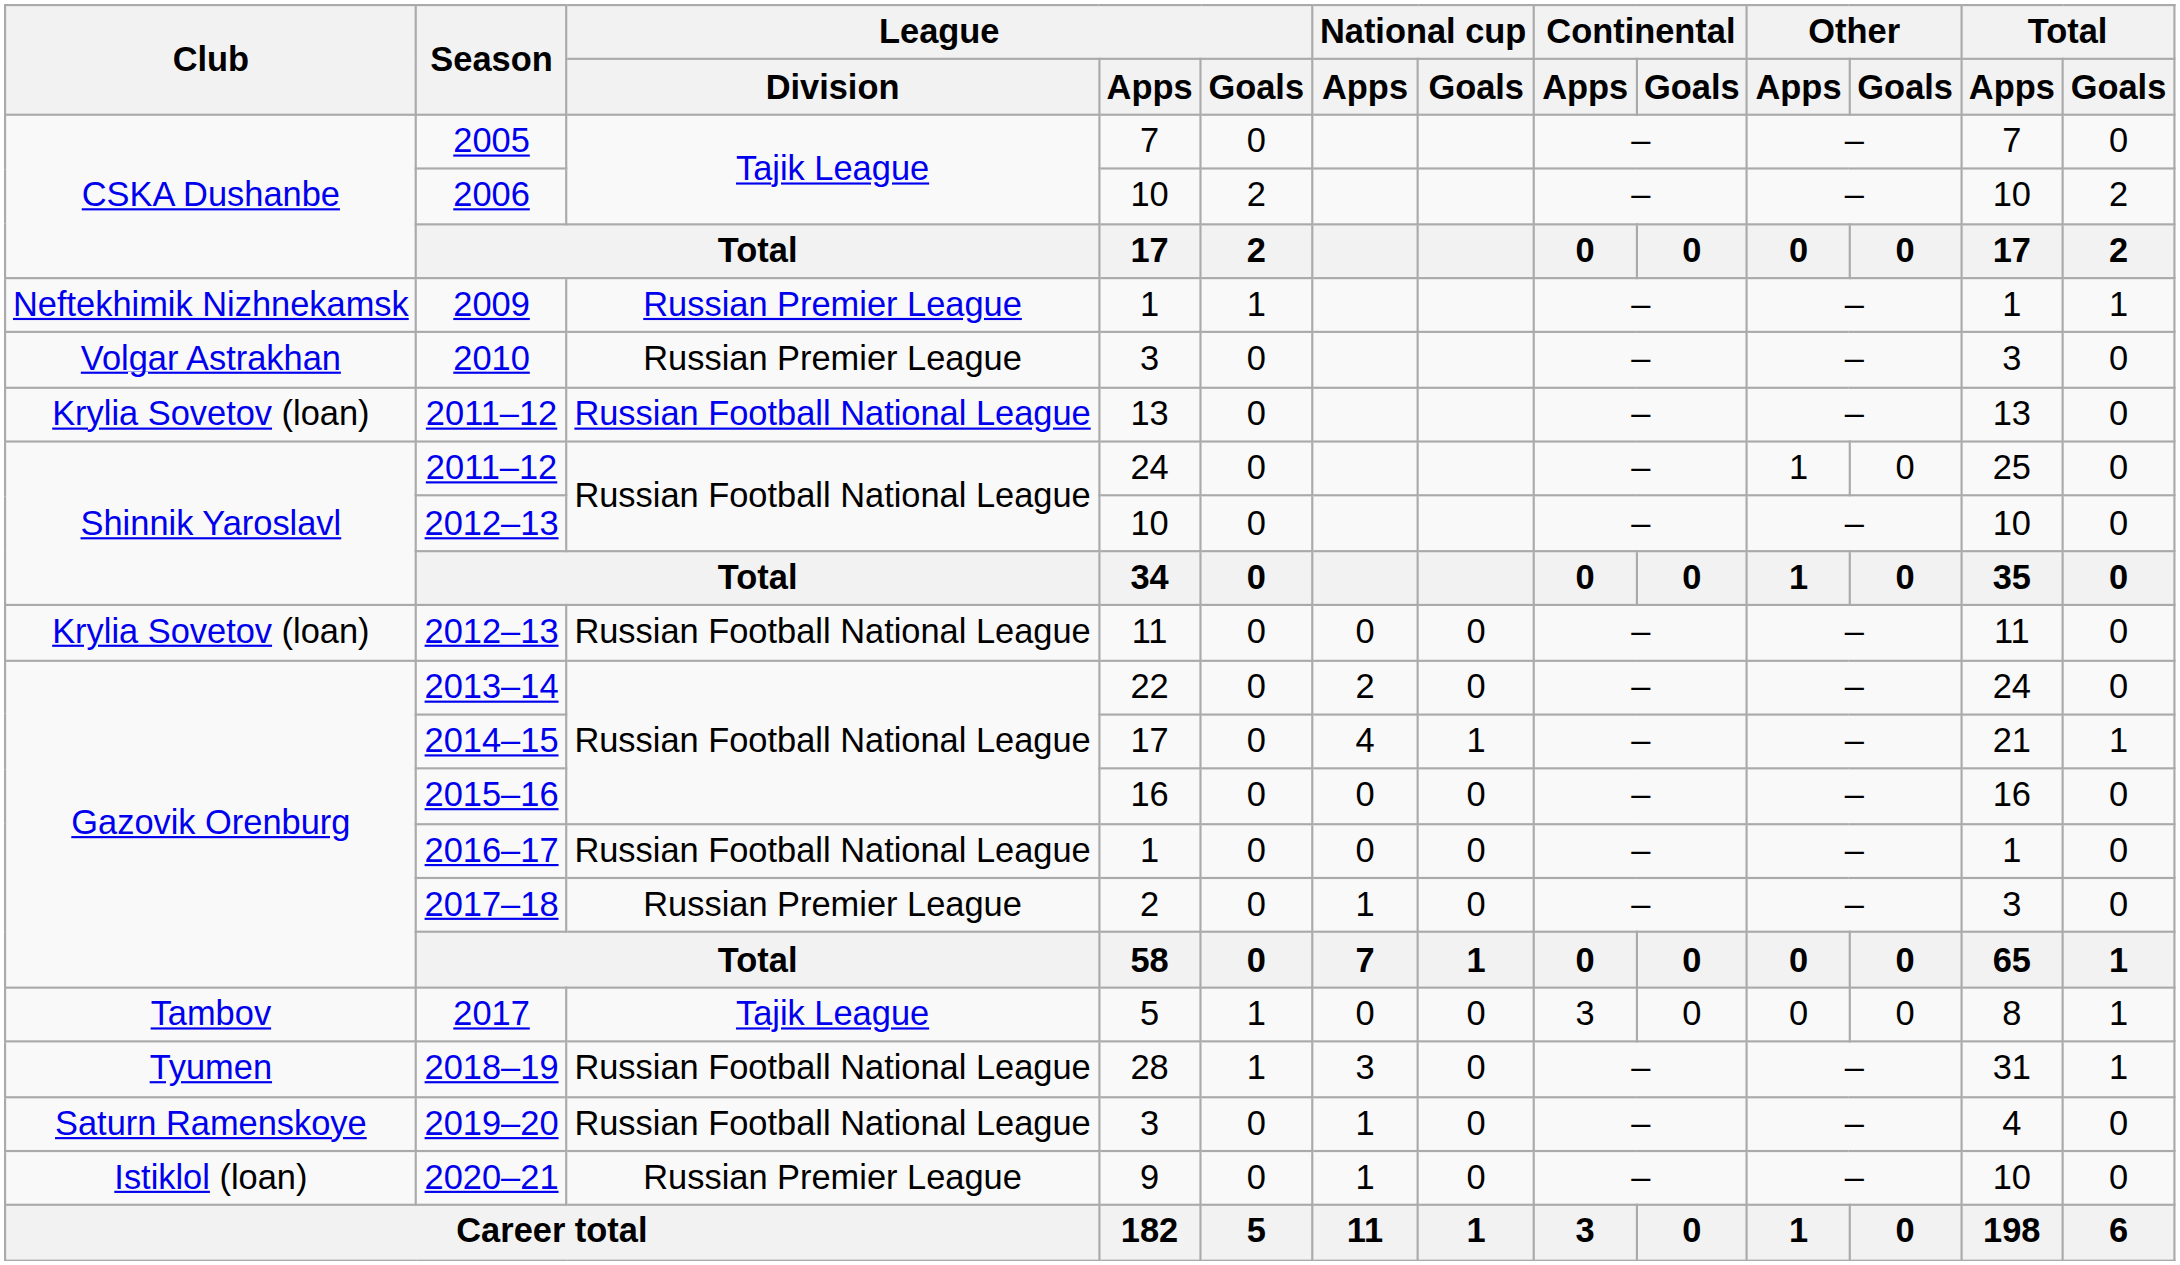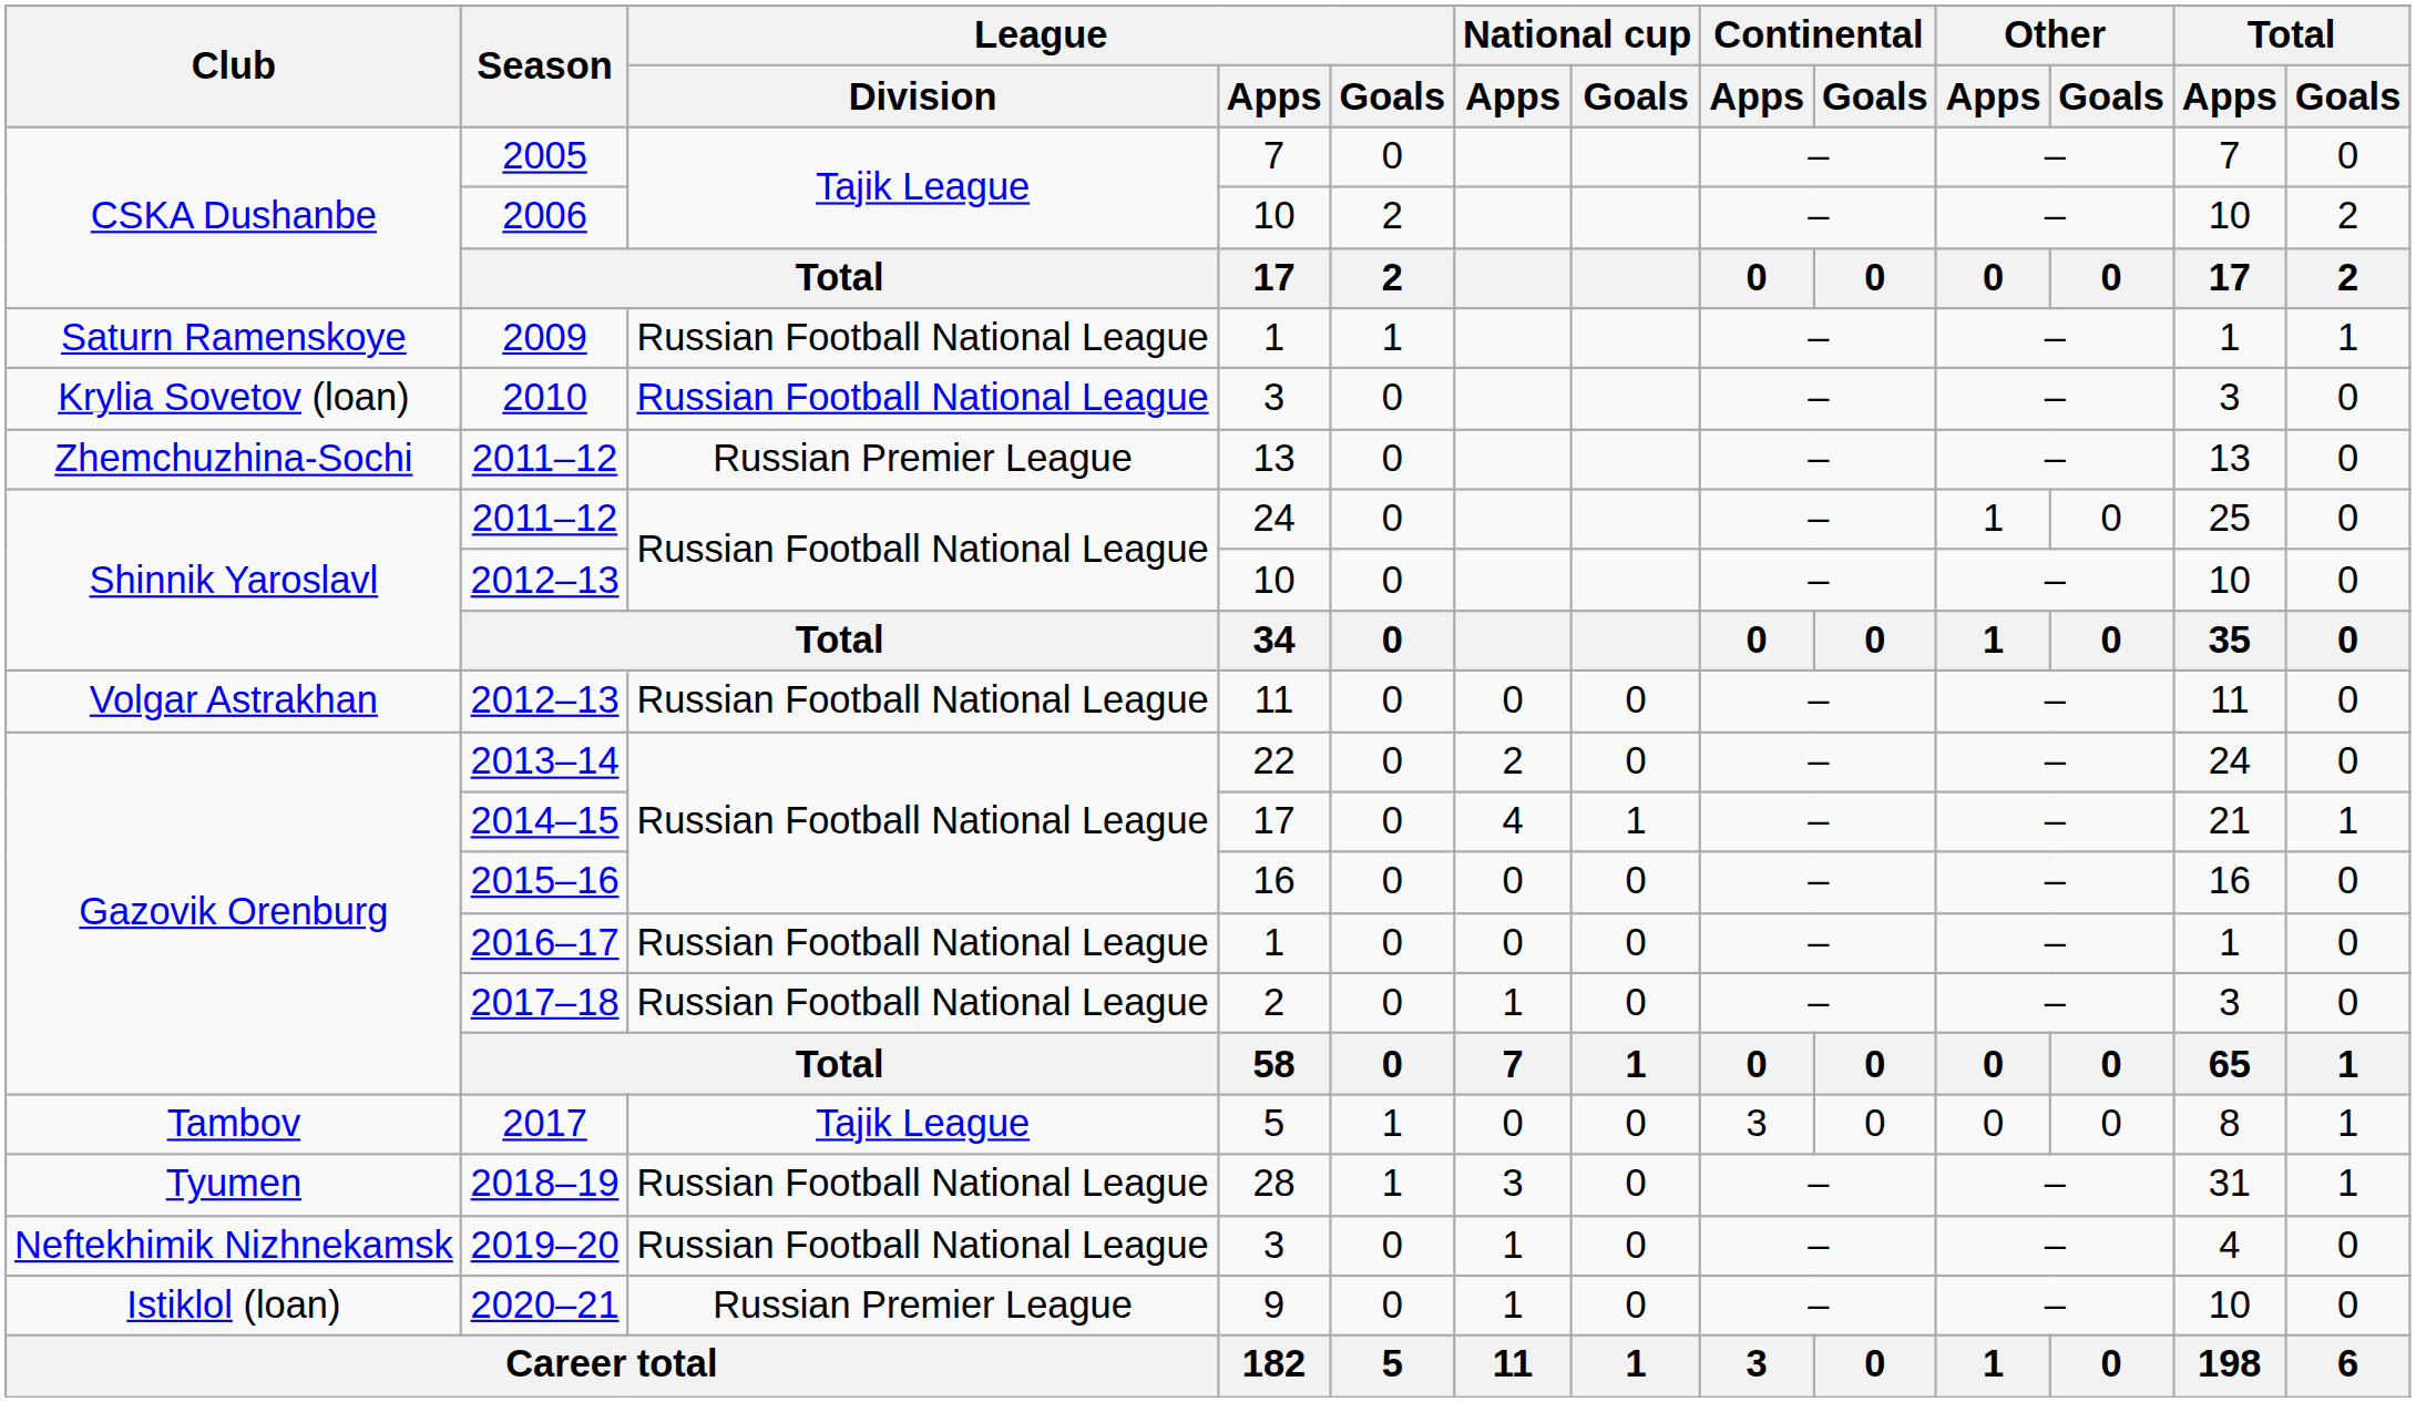 <table class="wikitable" style="text-align:center">
 <tr>
 <th rowspan="2">Club</th>
 <th rowspan="2">Season</th>
 <th colspan="3">League</th>
 <th colspan="2">National cup</th>
 <th colspan="2">Continental</th>
 <th colspan="2">Other</th>
 <th colspan="2">Total</th>
 </tr>
 <tr>
 <th>Division</th>
 <th>Apps</th>
 <th>Goals</th>
 <th>Apps</th>
 <th>Goals</th>
 <th>Apps</th>
 <th>Goals</th>
 <th>Apps</th>
 <th>Goals</th>
 <th>Apps</th>
 <th>Goals</th>
 </tr>
 <tr>
 <td rowspan="3"><a href='#'>CSKA Dushanbe</a></td>
 <td><a href='#'>2005</a></td>
 <td rowspan="2"><a href='#'>Tajik League</a></td>
 <td>7</td>
 <td>0</td>
 <td></td>
 <td></td>
 <td colspan="2">–</td>
 <td colspan="2">–</td>
 <td>7</td>
 <td>0</td>
 </tr>
 <tr>
 <td><a href='#'>2006</a></td>
 <td>10</td>
 <td>2</td>
 <td></td>
 <td></td>
 <td colspan="2">–</td>
 <td colspan="2">–</td>
 <td>10</td>
 <td>2</td>
 </tr>
 <tr>
 <th colspan="2">Total</th>
 <th>17</th>
 <th>2</th>
 <th></th>
 <th></th>
 <th>0</th>
 <th>0</th>
 <th>0</th>
 <th>0</th>
 <th>17</th>
 <th>2</th>
 </tr>
 <tr>
-<td><a href='#'>Neftekhimik Nizhnekamsk</a></td>
+<td><a href='#'>Saturn Ramenskoye</a></td>
 <td><a href='#'>2009</a></td>
-<td><a href='#'>Russian Premier League</a></td>
+<td>Russian Football National League</td>
 <td>1</td>
 <td>1</td>
 <td></td>
 <td></td>
 <td colspan="2">–</td>
 <td colspan="2">–</td>
 <td>1</td>
 <td>1</td>
 </tr>
 <tr>
-<td><a href='#'>Volgar Astrakhan</a></td>
+<td><a href='#'>Krylia Sovetov</a> (loan)</td>
 <td><a href='#'>2010</a></td>
-<td>Russian Premier League</td>
+<td><a href='#'>Russian Football National League</a></td>
 <td>3</td>
 <td>0</td>
 <td></td>
 <td></td>
 <td colspan="2">–</td>
 <td colspan="2">–</td>
 <td>3</td>
 <td>0</td>
 </tr>
 <tr>
-<td><a href='#'>Krylia Sovetov</a> (loan)</td>
+<td><a href='#'>Zhemchuzhina-Sochi</a></td>
 <td><a href='#'>2011–12</a></td>
-<td><a href='#'>Russian Football National League</a></td>
+<td>Russian Premier League</td>
 <td>13</td>
 <td>0</td>
 <td></td>
 <td></td>
 <td colspan="2">–</td>
 <td colspan="2">–</td>
 <td>13</td>
 <td>0</td>
 </tr>
 <tr>
 <td rowspan="3"><a href='#'>Shinnik Yaroslavl</a></td>
 <td><a href='#'>2011–12</a></td>
 <td rowspan="2">Russian Football National League</td>
 <td>24</td>
 <td>0</td>
 <td></td>
 <td></td>
 <td colspan="2">–</td>
 <td>1</td>
 <td>0</td>
 <td>25</td>
 <td>0</td>
 </tr>
 <tr>
 <td><a href='#'>2012–13</a></td>
 <td>10</td>
 <td>0</td>
 <td></td>
 <td></td>
 <td colspan="2">–</td>
 <td colspan="2">–</td>
 <td>10</td>
 <td>0</td>
 </tr>
 <tr>
 <th colspan="2">Total</th>
 <th>34</th>
 <th>0</th>
 <th></th>
 <th></th>
 <th>0</th>
 <th>0</th>
 <th>1</th>
 <th>0</th>
 <th>35</th>
 <th>0</th>
 </tr>
 <tr>
-<td><a href='#'>Krylia Sovetov</a> (loan)</td>
+<td><a href='#'>Volgar Astrakhan</a></td>
 <td><a href='#'>2012–13</a></td>
 <td>Russian Football National League</td>
 <td>11</td>
 <td>0</td>
 <td>0</td>
 <td>0</td>
 <td colspan="2">–</td>
 <td colspan="2">–</td>
 <td>11</td>
 <td>0</td>
 </tr>
 <tr>
 <td rowspan="6"><a href='#'>Gazovik Orenburg</a></td>
 <td><a href='#'>2013–14</a></td>
 <td rowspan="3">Russian Football National League</td>
 <td>22</td>
 <td>0</td>
 <td>2</td>
 <td>0</td>
 <td colspan="2">–</td>
 <td colspan="2">–</td>
 <td>24</td>
 <td>0</td>
 </tr>
 <tr>
 <td><a href='#'>2014–15</a></td>
 <td>17</td>
 <td>0</td>
 <td>4</td>
 <td>1</td>
 <td colspan="2">–</td>
 <td colspan="2">–</td>
 <td>21</td>
 <td>1</td>
 </tr>
 <tr>
 <td><a href='#'>2015–16</a></td>
 <td>16</td>
 <td>0</td>
 <td>0</td>
 <td>0</td>
 <td colspan="2">–</td>
 <td colspan="2">–</td>
 <td>16</td>
 <td>0</td>
 </tr>
 <tr>
 <td><a href='#'>2016–17</a></td>
 <td>Russian Football National League</td>
 <td>1</td>
 <td>0</td>
 <td>0</td>
 <td>0</td>
 <td colspan="2">–</td>
 <td colspan="2">–</td>
 <td>1</td>
 <td>0</td>
 </tr>
 <tr>
 <td><a href='#'>2017–18</a></td>
-<td>Russian Premier League</td>
+<td>Russian Football National League</td>
 <td>2</td>
 <td>0</td>
 <td>1</td>
 <td>0</td>
 <td colspan="2">–</td>
 <td colspan="2">–</td>
 <td>3</td>
 <td>0</td>
 </tr>
 <tr>
 <th colspan="2">Total</th>
 <th>58</th>
 <th>0</th>
 <th>7</th>
 <th>1</th>
 <th>0</th>
 <th>0</th>
 <th>0</th>
 <th>0</th>
 <th>65</th>
 <th>1</th>
 </tr>
 <tr>
 <td><a href='#'>Tambov</a></td>
 <td><a href='#'>2017</a></td>
 <td><a href='#'>Tajik League</a></td>
 <td>5</td>
 <td>1</td>
 <td>0</td>
 <td>0</td>
 <td>3</td>
 <td>0</td>
 <td>0</td>
 <td>0</td>
 <td>8</td>
 <td>1</td>
 </tr>
 <tr>
 <td><a href='#'>Tyumen</a></td>
 <td><a href='#'>2018–19</a></td>
 <td>Russian Football National League</td>
 <td>28</td>
 <td>1</td>
 <td>3</td>
 <td>0</td>
 <td colspan="2">–</td>
 <td colspan="2">–</td>
 <td>31</td>
 <td>1</td>
 </tr>
 <tr>
-<td><a href='#'>Saturn Ramenskoye</a></td>
+<td><a href='#'>Neftekhimik Nizhnekamsk</a></td>
 <td><a href='#'>2019–20</a></td>
 <td>Russian Football National League</td>
 <td>3</td>
 <td>0</td>
 <td>1</td>
 <td>0</td>
 <td colspan="2">–</td>
 <td colspan="2">–</td>
 <td>4</td>
 <td>0</td>
 </tr>
 <tr>
 <td><a href='#'>Istiklol</a> (loan)</td>
 <td><a href='#'>2020–21</a></td>
 <td>Russian Premier League</td>
 <td>9</td>
 <td>0</td>
 <td>1</td>
 <td>0</td>
 <td colspan="2">–</td>
 <td colspan="2">–</td>
 <td>10</td>
 <td>0</td>
 </tr>
 <tr>
 <th colspan="3">Career total</th>
 <th>182</th>
 <th>5</th>
 <th>11</th>
 <th>1</th>
 <th>3</th>
 <th>0</th>
 <th>1</th>
 <th>0</th>
 <th>198</th>
 <th>6</th>
 </tr>
 </table>
